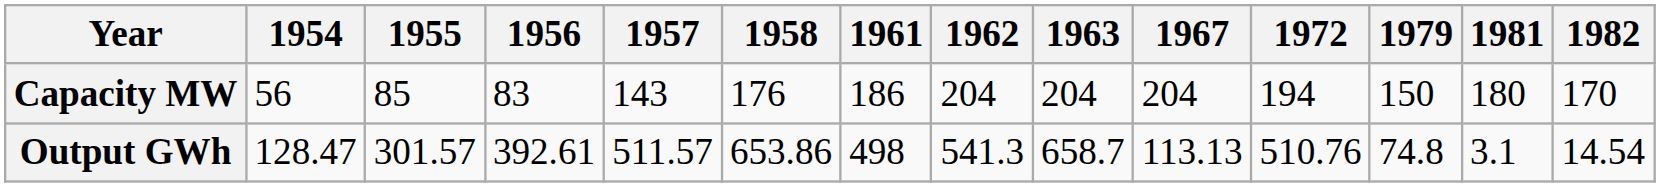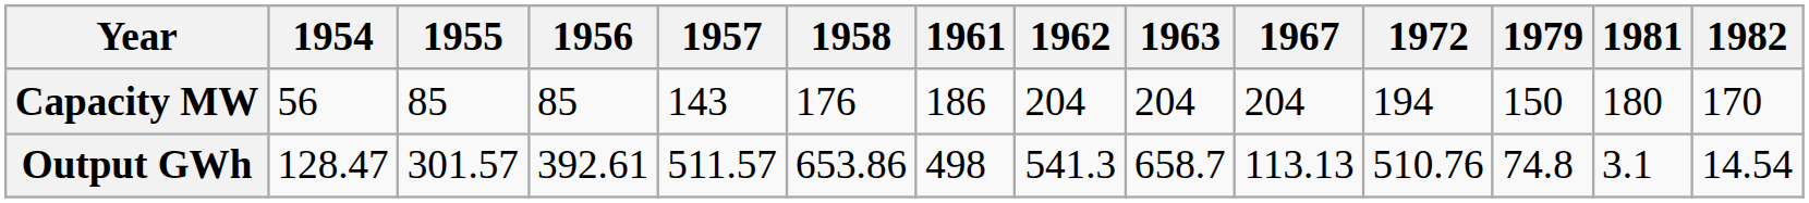 <table class="wikitable">
 <tr>
 <th>Year</th>
 <th>1954</th>
 <th>1955</th>
 <th>1956</th>
 <th>1957</th>
 <th>1958</th>
 <th>1961</th>
 <th>1962</th>
 <th>1963</th>
 <th>1967</th>
 <th>1972</th>
 <th>1979</th>
 <th>1981</th>
 <th>1982</th>
 </tr>
 <tr>
 <th>Capacity MW</th>
 <td>56</td>
 <td>85</td>
-<td>83</td>
+<td>85</td>
 <td>143</td>
 <td>176</td>
 <td>186</td>
 <td>204</td>
 <td>204</td>
 <td>204</td>
 <td>194</td>
 <td>150</td>
 <td>180</td>
 <td>170</td>
 </tr>
 <tr>
 <th>Output GWh</th>
 <td>128.47</td>
 <td>301.57</td>
 <td>392.61</td>
 <td>511.57</td>
 <td>653.86</td>
 <td>498</td>
 <td>541.3</td>
 <td>658.7</td>
 <td>113.13</td>
 <td>510.76</td>
 <td>74.8</td>
 <td>3.1</td>
 <td>14.54</td>
 </tr>
 </table>
